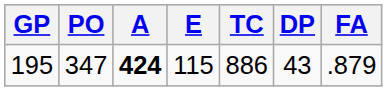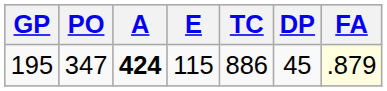 <table class="wikitable">
 <tr>
 <th><a href='#'>GP</a></th>
 <th><a href='#'>PO</a></th>
 <th><a href='#'>A</a></th>
 <th><a href='#'>E</a></th>
 <th><a href='#'>TC</a></th>
 <th><a href='#'>DP</a></th>
 <th><a href='#'>FA</a></th>
 </tr>
 <tr align=center>
 <td>195</td>
 <td>347</td>
 <td><strong>424</strong></td>
 <td>115</td>
 <td>886</td>
-<td>43</td>
-<td>.879</td>
+<td>45</td>
+<td style="background: lightyellow;">.879</td>
 </tr>
 </table>
